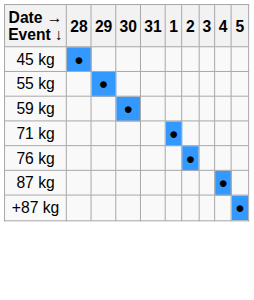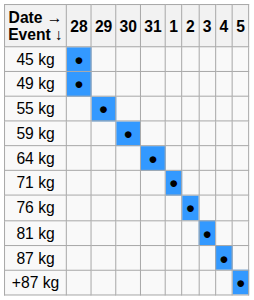 <table class="wikitable" style="text-align:center; font-size:95%">
 <tr align=center>
 <th>Date →<br>Event ↓</th>
 <th>28</th>
 <th>29</th>
 <th>30</th>
 <th>31</th>
 <th>1</th>
 <th>2</th>
 <th>3</th>
 <th>4</th>
 <th>5</th>
 </tr>
 <tr align=center>
 <td>45 kg</td>
+<td bgcolor=#3399ff>●</td>
+<td></td>
+<td></td>
+<td></td>
+<td></td>
+<td></td>
+<td></td>
+<td></td>
+<td></td>
+</tr>
+<tr align=center>
+<td>49 kg</td>
 <td bgcolor=#3399ff>●</td>
 <td></td>
 <td></td>
 <td></td>
 <td></td>
 <td></td>
 <td></td>
 <td></td>
 <td></td>
 </tr>
 <tr align=center>
 <td>55 kg</td>
 <td></td>
 <td bgcolor=#3399ff>●</td>
 <td></td>
 <td></td>
 <td></td>
 <td></td>
 <td></td>
 <td></td>
 <td></td>
 </tr>
 <tr align=center>
 <td>59 kg</td>
 <td></td>
 <td></td>
 <td bgcolor=#3399ff>●</td>
 <td></td>
 <td></td>
 <td></td>
 <td></td>
 <td></td>
 <td></td>
 </tr>
 <tr align=center>
+<td>64 kg</td>
+<td></td>
+<td></td>
+<td></td>
+<td bgcolor=#3399ff>●</td>
+<td></td>
+<td></td>
+<td></td>
+<td></td>
+<td></td>
+</tr>
+<tr align=center>
 <td>71 kg</td>
 <td></td>
 <td></td>
 <td></td>
 <td></td>
 <td bgcolor=#3399ff>●</td>
 <td></td>
 <td></td>
 <td></td>
 <td></td>
 </tr>
 <tr align=center>
 <td>76 kg</td>
 <td></td>
 <td></td>
 <td></td>
 <td></td>
 <td></td>
 <td bgcolor=#3399ff>●</td>
 <td></td>
+<td></td>
+<td></td>
+</tr>
+<tr align=center>
+<td>81 kg</td>
+<td></td>
+<td></td>
+<td></td>
+<td></td>
+<td></td>
+<td></td>
+<td bgcolor=#3399ff>●</td>
 <td></td>
 <td></td>
 </tr>
 <tr align=center>
 <td>87 kg</td>
 <td></td>
 <td></td>
 <td></td>
 <td></td>
 <td></td>
 <td></td>
 <td></td>
 <td bgcolor=#3399ff>●</td>
 <td></td>
 </tr>
 <tr align=center>
 <td>+87 kg</td>
 <td></td>
 <td></td>
 <td></td>
 <td></td>
 <td></td>
 <td></td>
 <td></td>
 <td></td>
 <td bgcolor=#3399ff>●</td>
 </tr>
 </table>
